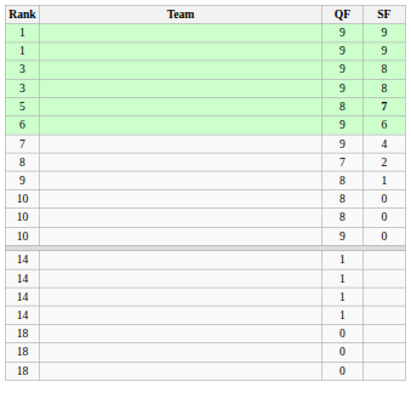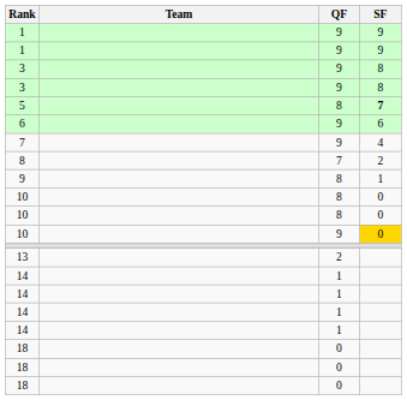 <table class=wikitable style="text-align:center">
 <tr>
 <th width=40>Rank</th>
 <th width=380>Team</th>
 <th width=50>QF</th>
 <th width=50>SF</th>
 </tr>
 <tr bgcolor="ccffcc">
 <td>1</td>
 <td align=left></td>
 <td>9</td>
 <td>9</td>
 </tr>
 <tr bgcolor="ccffcc">
 <td>1</td>
 <td align=left></td>
 <td>9</td>
 <td>9</td>
 </tr>
 <tr bgcolor="ccffcc">
 <td>3</td>
 <td align=left></td>
 <td>9</td>
 <td>8</td>
 </tr>
 <tr bgcolor="ccffcc">
 <td>3</td>
 <td align=left></td>
 <td>9</td>
 <td>8</td>
 </tr>
 <tr bgcolor="ccffcc">
 <td>5</td>
 <td align=left></td>
 <td>8</td>
 <td><strong>7</strong></td>
 </tr>
 <tr bgcolor="ccffcc">
 <td>6</td>
 <td align=left></td>
 <td>9</td>
 <td>6</td>
 </tr>
 <tr>
 <td>7</td>
 <td align=left></td>
 <td>9</td>
 <td>4</td>
 </tr>
 <tr>
 <td>8</td>
 <td align=left></td>
 <td>7</td>
 <td>2</td>
 </tr>
 <tr>
 <td>9</td>
 <td align=left></td>
 <td>8</td>
 <td>1</td>
 </tr>
 <tr>
 <td>10</td>
 <td align=left></td>
 <td>8</td>
 <td>0</td>
 </tr>
 <tr>
 <td>10</td>
 <td align=left></td>
 <td>8</td>
 <td>0</td>
 </tr>
 <tr>
 <td>10</td>
 <td align=left></td>
 <td>9</td>
-<td>0</td>
+<td style="background: gold;">0</td>
 </tr>
 <tr bgcolor=#DDDDDD>
 <td colspan=4></td>
+</tr>
+<tr>
+<td>13</td>
+<td align=left></td>
+<td>2</td>
+<td></td>
 </tr>
 <tr>
 <td>14</td>
 <td align=left></td>
 <td>1</td>
 <td></td>
 </tr>
 <tr>
 <td>14</td>
 <td align=left></td>
 <td>1</td>
 <td></td>
 </tr>
 <tr>
 <td>14</td>
 <td align=left></td>
 <td>1</td>
 <td></td>
 </tr>
 <tr>
 <td>14</td>
 <td align=left></td>
 <td>1</td>
 <td></td>
 </tr>
 <tr>
 <td>18</td>
 <td align=left></td>
 <td>0</td>
 <td></td>
 </tr>
 <tr>
 <td>18</td>
 <td align=left></td>
 <td>0</td>
 <td></td>
 </tr>
 <tr>
 <td>18</td>
 <td align=left></td>
 <td>0</td>
 <td></td>
 </tr>
 </table>
